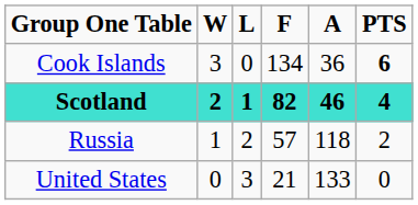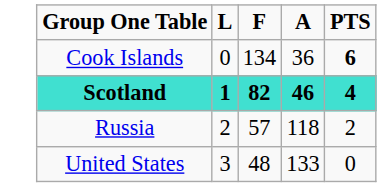 <table class="wikitable"  style="text-align:center; float:right;">
 <tr>
 <td><strong>Group One Table</strong></td>
-<td><strong>W</strong></td>
 <td><strong>L</strong></td>
 <td><strong>F</strong></td>
 <td><strong>A</strong></td>
 <td><strong>PTS</strong></td>
 </tr>
 <tr>
 <td><a href='#'>Cook Islands</a></td>
-<td>3</td>
 <td>0</td>
 <td>134</td>
 <td>36</td>
 <td><strong>6</strong></td>
 </tr>
 <tr style="background:turquoise;">
 <td><strong>Scotland</strong></td>
-<td style="background:turquoise;"><strong>2</strong></td>
 <td style="background:turquoise;"><strong>1</strong></td>
 <td style="background:turquoise;"><strong>82</strong></td>
 <td style="background:turquoise;"><strong>46</strong></td>
 <td style="background:turquoise;"><strong>4</strong></td>
 </tr>
 <tr>
 <td><a href='#'>Russia</a></td>
-<td>1</td>
 <td>2</td>
 <td>57</td>
 <td>118</td>
 <td>2</td>
 </tr>
 <tr>
 <td><a href='#'>United States</a></td>
-<td>0</td>
 <td>3</td>
-<td>21</td>
+<td>48</td>
 <td>133</td>
 <td>0</td>
 </tr>
 </table>
